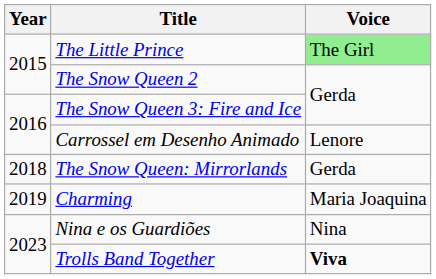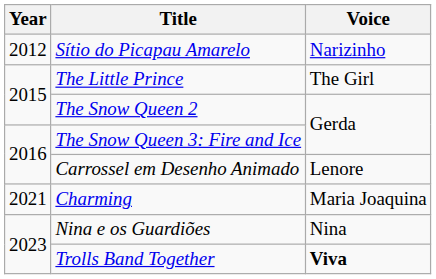 <table class="wikitable">
 <tr>
 <th>Year</th>
 <th>Title</th>
 <th>Voice</th>
 </tr>
 <tr>
+<td>2012</td>
+<td><em><a href='#'>Sítio do Picapau Amarelo</a></em></td>
+<td><a href='#'>Narizinho</a></td>
+</tr>
+<tr>
 <td rowspan="2">2015</td>
 <td><em><a href='#'>The Little Prince</a></em></td>
-<td style="background: lightgreen;">The Girl</td>
+<td>The Girl</td>
 </tr>
 <tr>
 <td><em><a href='#'>The Snow Queen 2</a></em></td>
 <td rowspan="2">Gerda</td>
 </tr>
 <tr>
 <td rowspan="2">2016</td>
 <td><em><a href='#'>The Snow Queen 3: Fire and Ice</a></em></td>
 </tr>
 <tr>
 <td><em>Carrossel em Desenho Animado</em></td>
 <td>Lenore</td>
 </tr>
 <tr>
-<td>2018</td>
-<td><em><a href='#'>The Snow Queen: Mirrorlands</a></em></td>
-<td>Gerda</td>
-</tr>
-<tr>
-<td>2019</td>
+<td>2021</td>
 <td><em><a href='#'>Charming</a></em></td>
 <td>Maria Joaquina</td>
 </tr>
 <tr>
 <td rowspan="2">2023</td>
 <td><em>Nina e os Guardiões</em></td>
 <td>Nina</td>
 </tr>
 <tr>
 <td><em><a href='#'>Trolls Band Together</a></em></td>
 <td><strong>Viva</strong></td>
 </tr>
 </table>
